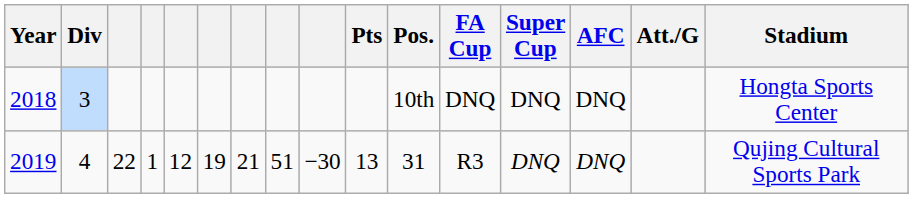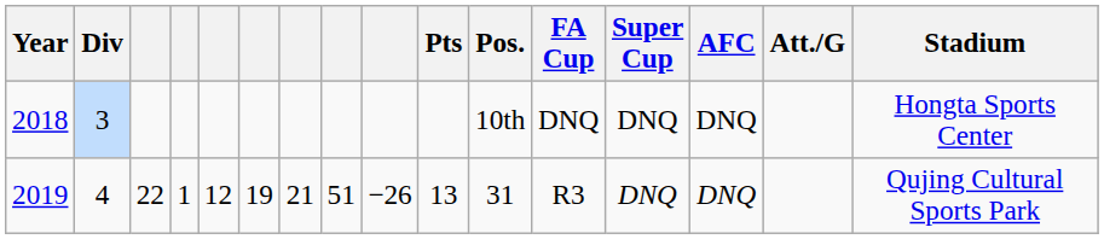 <table class="wikitable sortable" width=100% style=text-align:Center>
 <tr>
 <th>Year</th>
 <th>Div</th>
 <th></th>
 <th></th>
 <th></th>
 <th></th>
 <th></th>
 <th></th>
 <th></th>
 <th>Pts</th>
 <th width=2%>Pos.</th>
 <th width=4%><a href='#'>FA Cup</a></th>
 <th width=2%><a href='#'>Super Cup</a></th>
 <th><a href='#'>AFC</a></th>
 <th>Att./G</th>
 <th>Stadium</th>
 </tr>
 <tr>
 <td><a href='#'>2018</a></td>
 <td bgcolor="#c1ddfd">3</td>
 <td></td>
 <td></td>
 <td></td>
 <td></td>
 <td></td>
 <td></td>
 <td></td>
 <td></td>
 <td>10th</td>
 <td>DNQ</td>
 <td>DNQ</td>
 <td>DNQ</td>
 <td></td>
 <td><a href='#'>Hongta Sports Center</a></td>
 </tr>
 <tr>
 <td><a href='#'>2019</a></td>
 <td>4</td>
 <td>22</td>
 <td>1</td>
 <td>12</td>
 <td>19</td>
 <td>21</td>
 <td>51</td>
-<td>−30</td>
+<td>−26</td>
 <td>13</td>
 <td>31</td>
 <td>R3</td>
 <td><em>DNQ</em></td>
 <td><em>DNQ</em></td>
 <td></td>
 <td><a href='#'>Qujing Cultural Sports Park</a></td>
 </tr>
 </table>
